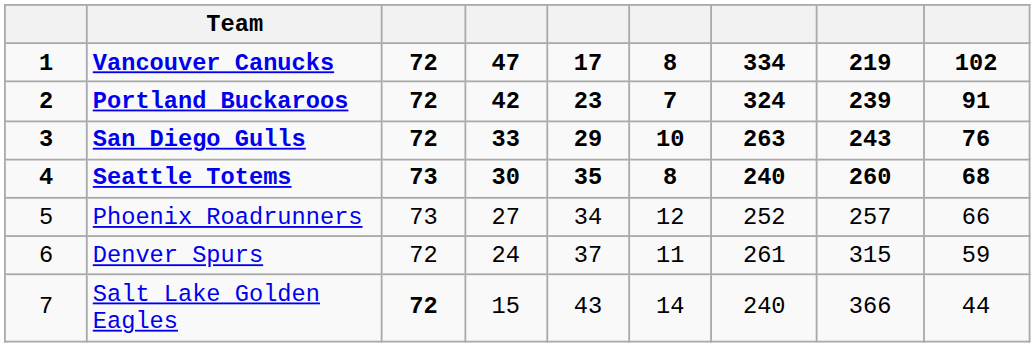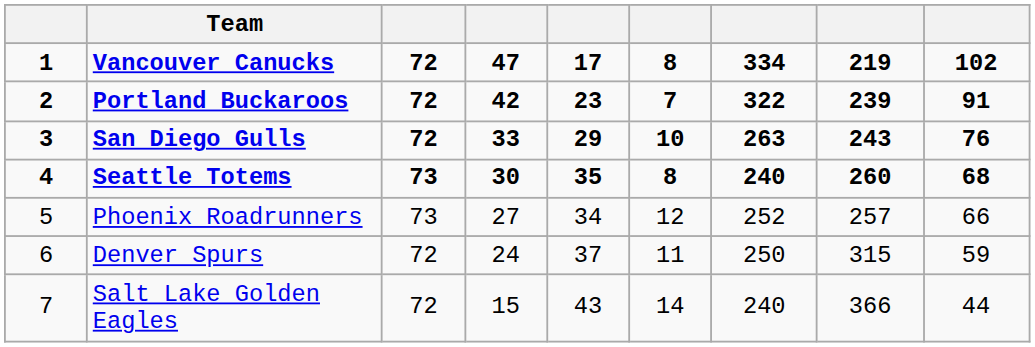 <table class="wikitable sortable">
 <tr>
 <th scope="col" style="width:3em"></th>
 <th scope="col" style="width:12em">Team</th>
 <th scope="col" style="width:3em" class="unsortable"></th>
 <th scope="col" style="width:3em"></th>
 <th scope="col" style="width:3em"></th>
 <th scope="col" style="width:3em"></th>
 <th scope="col" style="width:4em"></th>
 <th scope="col" style="width:4em"></th>
 <th scope="col" style="width:4em"></th>
 </tr>
 <tr style="text-align:center;font-weight:bold;">
 <td>1</td>
 <td style="text-align:left;"><a href='#'>Vancouver Canucks</a></td>
 <td>72</td>
 <td>47</td>
 <td>17</td>
 <td>8</td>
 <td>334</td>
 <td>219</td>
 <td>102</td>
 </tr>
 <tr style="text-align:center;font-weight:bold;">
 <td>2</td>
 <td style="text-align:left;"><a href='#'>Portland Buckaroos</a></td>
 <td>72</td>
 <td>42</td>
 <td>23</td>
 <td>7</td>
-<td>324</td>
+<td>322</td>
 <td>239</td>
 <td>91</td>
 </tr>
 <tr style="text-align:center;font-weight:bold;">
 <td>3</td>
 <td style="text-align:left;"><a href='#'>San Diego Gulls</a></td>
 <td>72</td>
 <td>33</td>
 <td>29</td>
 <td>10</td>
 <td>263</td>
 <td>243</td>
 <td>76</td>
 </tr>
 <tr style="text-align:center;font-weight:bold;">
 <td>4</td>
 <td style="text-align:left;"><a href='#'>Seattle Totems</a></td>
 <td>73</td>
 <td>30</td>
 <td>35</td>
 <td>8</td>
 <td>240</td>
 <td>260</td>
 <td>68</td>
 </tr>
 <tr style="text-align:center;">
 <td>5</td>
 <td style="text-align:left;"><a href='#'>Phoenix Roadrunners</a></td>
 <td>73</td>
 <td>27</td>
 <td>34</td>
 <td>12</td>
 <td>252</td>
 <td>257</td>
 <td>66</td>
 </tr>
 <tr style="text-align:center;">
 <td>6</td>
 <td style="text-align:left;"><a href='#'>Denver Spurs</a></td>
 <td>72</td>
 <td>24</td>
 <td>37</td>
 <td>11</td>
-<td>261</td>
+<td>250</td>
 <td>315</td>
 <td>59</td>
 </tr>
 <tr style="text-align:center;">
 <td>7</td>
 <td style="text-align:left;"><a href='#'>Salt Lake Golden Eagles</a></td>
-<td><strong>72</strong></td>
+<td>72</td>
 <td>15</td>
 <td>43</td>
 <td>14</td>
 <td>240</td>
 <td>366</td>
 <td>44</td>
 </tr>
 </table>
